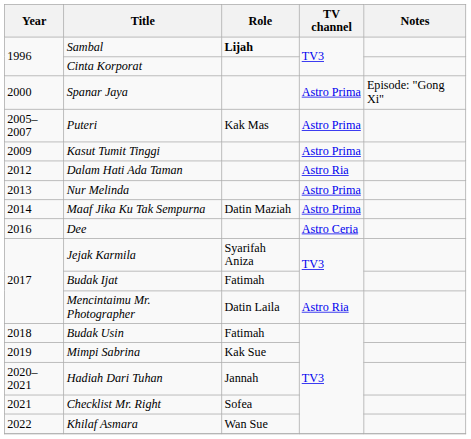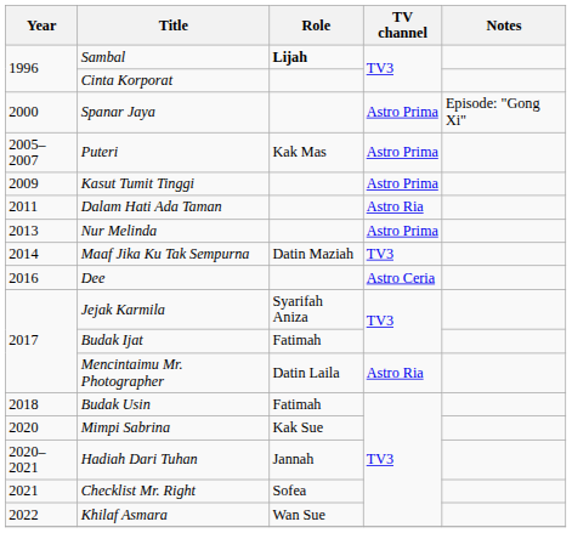 <table class="wikitable">
 <tr>
 <th>Year</th>
 <th>Title</th>
 <th>Role</th>
 <th>TV channel</th>
 <th>Notes</th>
 </tr>
 <tr>
 <td rowspan=2>1996</td>
 <td><em>Sambal</em></td>
 <td><strong>Lijah</strong></td>
 <td rowspan=2><a href='#'>TV3</a></td>
 <td></td>
 </tr>
 <tr>
 <td><em>Cinta Korporat</em></td>
 <td></td>
 <td></td>
 </tr>
 <tr>
 <td>2000</td>
 <td><em>Spanar Jaya</em></td>
 <td></td>
 <td><a href='#'>Astro Prima</a></td>
 <td>Episode: "Gong Xi"</td>
 </tr>
 <tr>
 <td>2005–2007</td>
 <td><em>Puteri</em></td>
 <td>Kak Mas</td>
 <td><a href='#'>Astro Prima</a></td>
 <td></td>
 </tr>
 <tr>
 <td>2009</td>
 <td><em>Kasut Tumit Tinggi</em></td>
 <td></td>
 <td><a href='#'>Astro Prima</a></td>
 <td></td>
 </tr>
 <tr>
-<td>2012</td>
+<td>2011</td>
 <td><em>Dalam Hati Ada Taman</em></td>
 <td></td>
 <td><a href='#'>Astro Ria</a></td>
 <td></td>
 </tr>
 <tr>
 <td>2013</td>
 <td><em>Nur Melinda</em></td>
 <td></td>
 <td><a href='#'>Astro Prima</a></td>
 <td></td>
 </tr>
 <tr>
 <td>2014</td>
 <td><em>Maaf Jika Ku Tak Sempurna</em></td>
 <td>Datin Maziah</td>
-<td><a href='#'>Astro Prima</a></td>
+<td><a href='#'>TV3</a></td>
 <td></td>
 </tr>
 <tr>
 <td>2016</td>
 <td><em>Dee</em></td>
 <td></td>
 <td><a href='#'>Astro Ceria</a></td>
 <td></td>
 </tr>
 <tr>
 <td rowspan=3>2017</td>
 <td><em>Jejak Karmila</em></td>
 <td>Syarifah Aniza</td>
 <td rowspan=2><a href='#'>TV3</a></td>
 <td></td>
 </tr>
 <tr>
 <td><em>Budak Ijat</em></td>
 <td>Fatimah</td>
 <td></td>
 </tr>
 <tr>
 <td><em>Mencintaimu Mr. Photographer</em></td>
 <td>Datin Laila</td>
 <td><a href='#'>Astro Ria</a></td>
 <td></td>
 </tr>
 <tr>
 <td>2018</td>
 <td><em>Budak Usin</em></td>
 <td>Fatimah</td>
 <td rowspan=5><a href='#'>TV3</a></td>
 <td></td>
 </tr>
 <tr>
-<td>2019</td>
+<td>2020</td>
 <td><em>Mimpi Sabrina</em></td>
 <td>Kak Sue</td>
 <td></td>
 </tr>
 <tr>
 <td>2020–2021</td>
 <td><em>Hadiah Dari Tuhan</em></td>
 <td>Jannah</td>
 <td></td>
 </tr>
 <tr>
 <td>2021</td>
 <td><em>Checklist Mr. Right</em></td>
 <td>Sofea</td>
 <td></td>
 </tr>
 <tr>
 <td>2022</td>
 <td><em>Khilaf Asmara</em></td>
 <td>Wan Sue</td>
 <td></td>
 </tr>
 <tr>
 </tr>
 </table>
